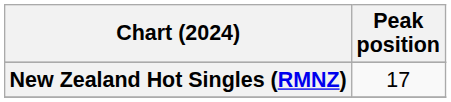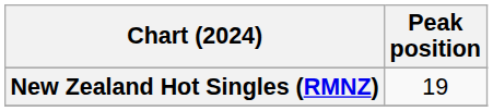 <table class="wikitable sortable plainrowheaders" style="text-align:center">
 <tr>
 <th scope="col">Chart (2024)</th>
 <th scope="col">Peak<br>position</th>
 </tr>
 <tr>
 </tr>
 <tr>
 </tr>
 <tr>
 <th scope="row">New Zealand Hot Singles (<a href='#'>RMNZ</a>)</th>
-<td>17</td>
+<td>19</td>
 </tr>
 <tr>
 </tr>
 <tr>
 </tr>
 <tr>
 </tr>
 <tr>
 </tr>
 </table>
